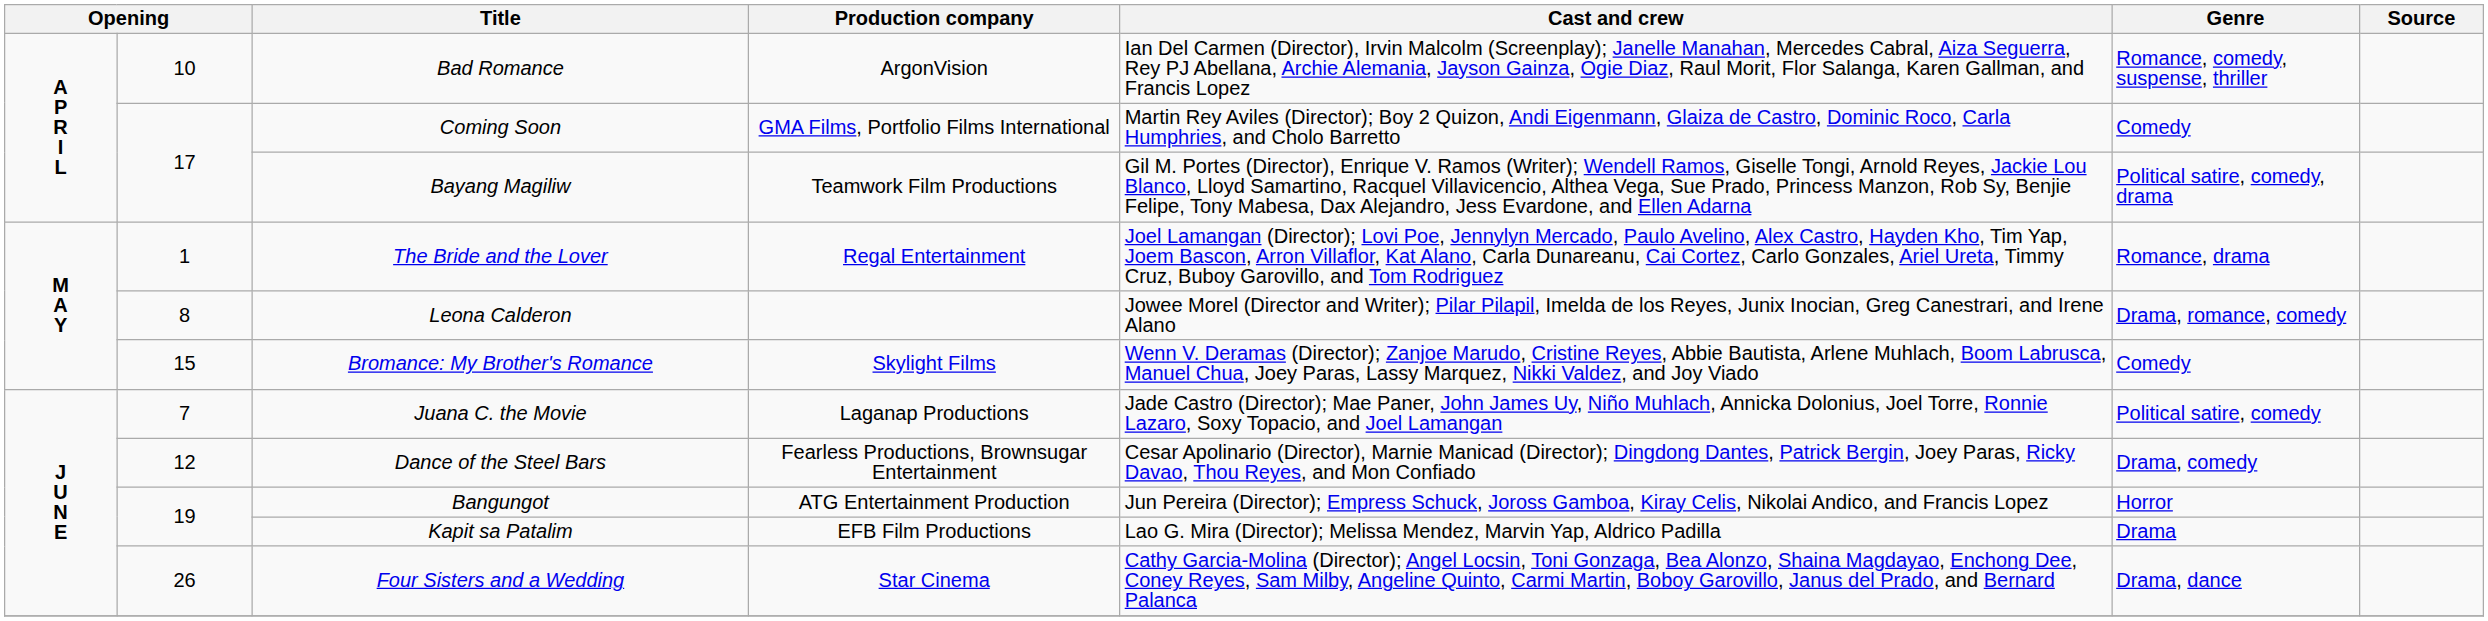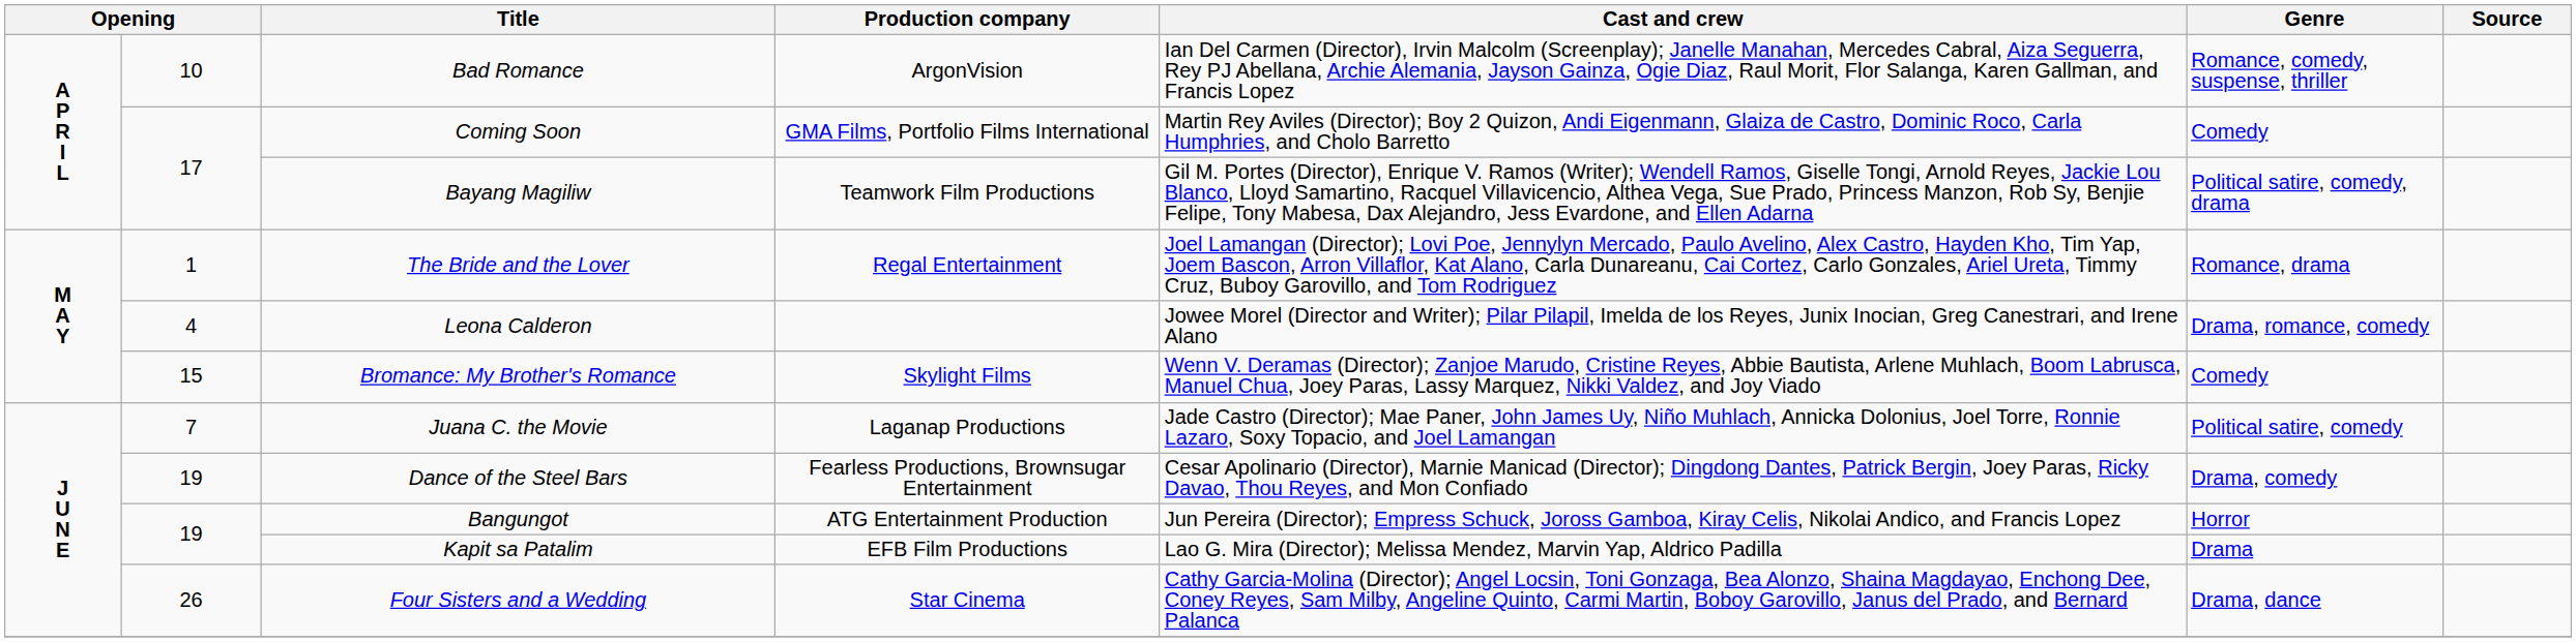 <table class="wikitable" style="text-align:center; font-size:100%; line-height:16px;" width="100%">
 <tr>
 <th colspan="2">Opening</th>
 <th style="width:20%;">Title</th>
 <th style="width:15%;">Production company</th>
 <th style="width:40%;">Cast and crew</th>
 <th style="width:10%;">Genre</th>
 <th style="width:05%;">Source</th>
 </tr>
 <tr>
 <td rowspan="3"><strong>A</strong><br><strong>P</strong><br><strong>R</strong><br><strong>I</strong><br><strong>L</strong></td>
 <td>10</td>
 <td><em>Bad Romance</em></td>
 <td>ArgonVision</td>
 <td style="text-align:left;">Ian Del Carmen (Director), Irvin Malcolm (Screenplay); <a href='#'>Janelle Manahan</a>, Mercedes Cabral, <a href='#'>Aiza Seguerra</a>, Rey PJ Abellana, <a href='#'>Archie Alemania</a>, <a href='#'>Jayson Gainza</a>, <a href='#'>Ogie Diaz</a>, Raul Morit, Flor Salanga, Karen Gallman, and Francis Lopez</td>
 <td style="text-align:left;"><a href='#'>Romance</a>, <a href='#'>comedy</a>, <a href='#'>suspense</a>, <a href='#'>thriller</a></td>
 <td></td>
 </tr>
 <tr>
 <td rowspan="2">17</td>
 <td><em>Coming Soon</em></td>
 <td><a href='#'>GMA Films</a>, Portfolio Films International</td>
 <td style="text-align:left;">Martin Rey Aviles (Director); Boy 2 Quizon, <a href='#'>Andi Eigenmann</a>, <a href='#'>Glaiza de Castro</a>, <a href='#'>Dominic Roco</a>, <a href='#'>Carla Humphries</a>, and Cholo Barretto</td>
 <td style="text-align:left;"><a href='#'>Comedy</a></td>
 <td></td>
 </tr>
 <tr>
 <td><em>Bayang Magiliw</em></td>
 <td>Teamwork Film Productions</td>
 <td style="text-align:left;">Gil M. Portes (Director), Enrique V. Ramos (Writer); <a href='#'>Wendell Ramos</a>, Giselle Tongi, Arnold Reyes, <a href='#'>Jackie Lou Blanco</a>, Lloyd Samartino, Racquel Villavicencio, Althea Vega, Sue Prado, Princess Manzon, Rob Sy, Benjie Felipe, Tony Mabesa, Dax Alejandro, Jess Evardone, and <a href='#'>Ellen Adarna</a></td>
 <td style="text-align:left;"><a href='#'>Political satire</a>, <a href='#'>comedy</a>, <a href='#'>drama</a></td>
 <td></td>
 </tr>
 <tr>
 <td rowspan="3"><strong>M</strong><br><strong>A</strong><br><strong>Y</strong></td>
 <td>1</td>
 <td><em><a href='#'>The Bride and the Lover</a></em></td>
 <td><a href='#'>Regal Entertainment</a></td>
 <td style="text-align:left;"><a href='#'>Joel Lamangan</a> (Director); <a href='#'>Lovi Poe</a>, <a href='#'>Jennylyn Mercado</a>, <a href='#'>Paulo Avelino</a>, <a href='#'>Alex Castro</a>, <a href='#'>Hayden Kho</a>, Tim Yap, <a href='#'>Joem Bascon</a>, <a href='#'>Arron Villaflor</a>, <a href='#'>Kat Alano</a>, Carla Dunareanu, <a href='#'>Cai Cortez</a>, Carlo Gonzales, <a href='#'>Ariel Ureta</a>, Timmy Cruz, Buboy Garovillo, and <a href='#'>Tom Rodriguez</a></td>
 <td style="text-align:left;"><a href='#'>Romance</a>, <a href='#'>drama</a></td>
 <td></td>
 </tr>
 <tr>
-<td>8</td>
+<td>4</td>
 <td><em>Leona Calderon</em></td>
 <td></td>
 <td style="text-align:left;">Jowee Morel (Director and Writer); <a href='#'>Pilar Pilapil</a>, Imelda de los Reyes, Junix Inocian, Greg Canestrari, and Irene Alano</td>
 <td style="text-align:left;"><a href='#'>Drama</a>, <a href='#'>romance</a>, <a href='#'>comedy</a></td>
 <td></td>
 </tr>
 <tr>
 <td>15</td>
 <td><em><a href='#'>Bromance: My Brother's Romance</a></em></td>
 <td><a href='#'>Skylight Films</a></td>
 <td style="text-align:left;"><a href='#'>Wenn V. Deramas</a> (Director); <a href='#'>Zanjoe Marudo</a>, <a href='#'>Cristine Reyes</a>, Abbie Bautista, Arlene Muhlach, <a href='#'>Boom Labrusca</a>, <a href='#'>Manuel Chua</a>, Joey Paras, Lassy Marquez, <a href='#'>Nikki Valdez</a>, and Joy Viado</td>
 <td style="text-align:left;"><a href='#'>Comedy</a></td>
 <td></td>
 </tr>
 <tr>
 <td rowspan="5"><strong>J</strong><br><strong>U</strong><br><strong>N</strong><br><strong>E</strong></td>
 <td>7</td>
 <td><em>Juana C. the Movie</em></td>
 <td>Laganap Productions</td>
 <td style="text-align:left;">Jade Castro (Director); Mae Paner, <a href='#'>John James Uy</a>, <a href='#'>Niño Muhlach</a>, Annicka Dolonius, Joel Torre, <a href='#'>Ronnie Lazaro</a>, Soxy Topacio, and <a href='#'>Joel Lamangan</a></td>
 <td style="text-align:left;"><a href='#'>Political satire</a>, <a href='#'>comedy</a></td>
 <td></td>
 </tr>
 <tr>
-<td>12</td>
+<td>19</td>
 <td><em>Dance of the Steel Bars</em></td>
 <td>Fearless Productions, Brownsugar Entertainment</td>
 <td style="text-align:left;">Cesar Apolinario (Director), Marnie Manicad (Director); <a href='#'>Dingdong Dantes</a>, <a href='#'>Patrick Bergin</a>, Joey Paras, <a href='#'>Ricky Davao</a>, <a href='#'>Thou Reyes</a>, and Mon Confiado</td>
 <td style="text-align:left;"><a href='#'>Drama</a>, <a href='#'>comedy</a></td>
 <td></td>
 </tr>
 <tr>
 <td rowspan="2">19</td>
 <td><em>Bangungot</em></td>
 <td>ATG Entertainment Production</td>
 <td style="text-align:left;">Jun Pereira (Director); <a href='#'>Empress Schuck</a>, <a href='#'>Joross Gamboa</a>, <a href='#'>Kiray Celis</a>, Nikolai Andico, and Francis Lopez</td>
 <td style="text-align:left;"><a href='#'>Horror</a></td>
 <td></td>
 </tr>
 <tr>
 <td><em>Kapit sa Patalim</em></td>
 <td>EFB Film Productions</td>
 <td style="text-align:left;">Lao G. Mira (Director); Melissa Mendez, Marvin Yap, Aldrico Padilla</td>
 <td style="text-align:left;"><a href='#'>Drama</a></td>
 <td></td>
 </tr>
 <tr>
 <td>26</td>
 <td><em><a href='#'>Four Sisters and a Wedding</a></em></td>
 <td><a href='#'>Star Cinema</a></td>
 <td style="text-align:left;"><a href='#'>Cathy Garcia-Molina</a> (Director); <a href='#'>Angel Locsin</a>, <a href='#'>Toni Gonzaga</a>, <a href='#'>Bea Alonzo</a>, <a href='#'>Shaina Magdayao</a>, <a href='#'>Enchong Dee</a>, <a href='#'>Coney Reyes</a>, <a href='#'>Sam Milby</a>, <a href='#'>Angeline Quinto</a>, <a href='#'>Carmi Martin</a>, <a href='#'>Boboy Garovillo</a>, <a href='#'>Janus del Prado</a>, and <a href='#'>Bernard Palanca</a></td>
 <td style="text-align:left;"><a href='#'>Drama</a>, <a href='#'>dance</a></td>
 <td></td>
 </tr>
 <tr>
 </tr>
 </table>
